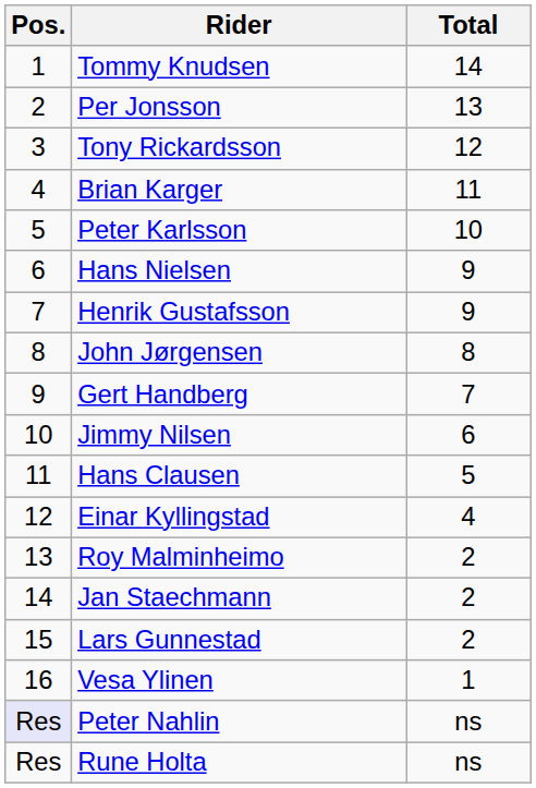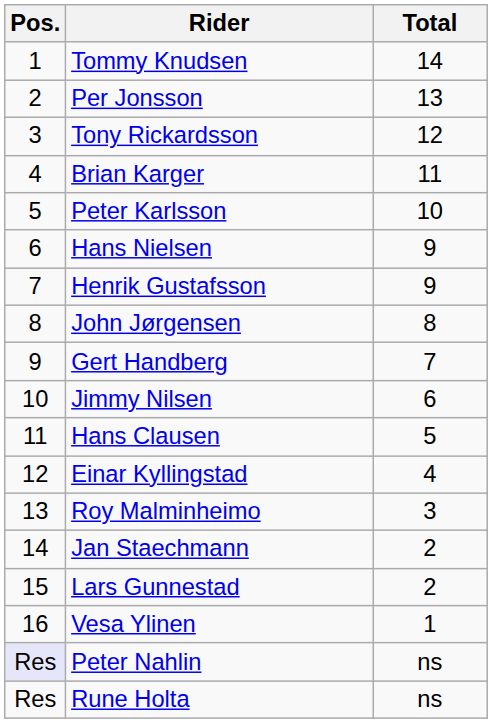 <table class=wikitable>
 <tr>
 <th width=25px>Pos.</th>
 <th width=200px>Rider</th>
 <th width=70px>Total</th>
 </tr>
 <tr align=center >
 <td>1</td>
 <td align=left> <a href='#'>Tommy Knudsen</a></td>
 <td>14</td>
 </tr>
 <tr align=center >
 <td>2</td>
 <td align=left> <a href='#'>Per Jonsson</a></td>
 <td>13</td>
 </tr>
 <tr align=center >
 <td>3</td>
 <td align=left> <a href='#'>Tony Rickardsson</a></td>
 <td>12</td>
 </tr>
 <tr align=center >
 <td>4</td>
 <td align=left> <a href='#'>Brian Karger</a></td>
 <td>11</td>
 </tr>
 <tr align=center  >
 <td>5</td>
 <td align=left> <a href='#'>Peter Karlsson</a></td>
 <td>10</td>
 </tr>
 <tr align=center >
 <td>6</td>
 <td align=left> <a href='#'>Hans Nielsen</a></td>
 <td>9</td>
 </tr>
 <tr align=center >
 <td>7</td>
 <td align=left> <a href='#'>Henrik Gustafsson</a></td>
 <td>9</td>
 </tr>
 <tr align=center >
 <td>8</td>
 <td align=left> <a href='#'>John Jørgensen</a></td>
 <td>8</td>
 </tr>
 <tr align=center >
 <td>9</td>
 <td align=left> <a href='#'>Gert Handberg</a></td>
 <td>7</td>
 </tr>
 <tr align=center >
 <td>10</td>
 <td align=left> <a href='#'>Jimmy Nilsen</a></td>
 <td>6</td>
 </tr>
 <tr align=center>
 <td>11</td>
 <td align=left> <a href='#'>Hans Clausen</a></td>
 <td>5</td>
 </tr>
 <tr align=center>
 <td>12</td>
 <td align=left> <a href='#'>Einar Kyllingstad</a></td>
 <td>4</td>
 </tr>
 <tr align=center>
 <td>13</td>
 <td align=left> <a href='#'>Roy Malminheimo</a></td>
-<td>2</td>
+<td>3</td>
 </tr>
 <tr align=center>
 <td>14</td>
 <td align=left> <a href='#'>Jan Staechmann</a></td>
 <td>2</td>
 </tr>
 <tr align=center>
 <td>15</td>
 <td align=left> <a href='#'>Lars Gunnestad</a></td>
 <td>2</td>
 </tr>
 <tr align=center>
 <td>16</td>
 <td align=left> <a href='#'>Vesa Ylinen</a></td>
 <td>1</td>
 </tr>
 <tr align=center>
 <td style="background: lavender;">Res</td>
 <td align=left> <a href='#'>Peter Nahlin</a></td>
 <td>ns</td>
 </tr>
 <tr align=center>
 <td>Res</td>
 <td align=left> <a href='#'>Rune Holta</a></td>
 <td>ns</td>
 </tr>
 </table>
